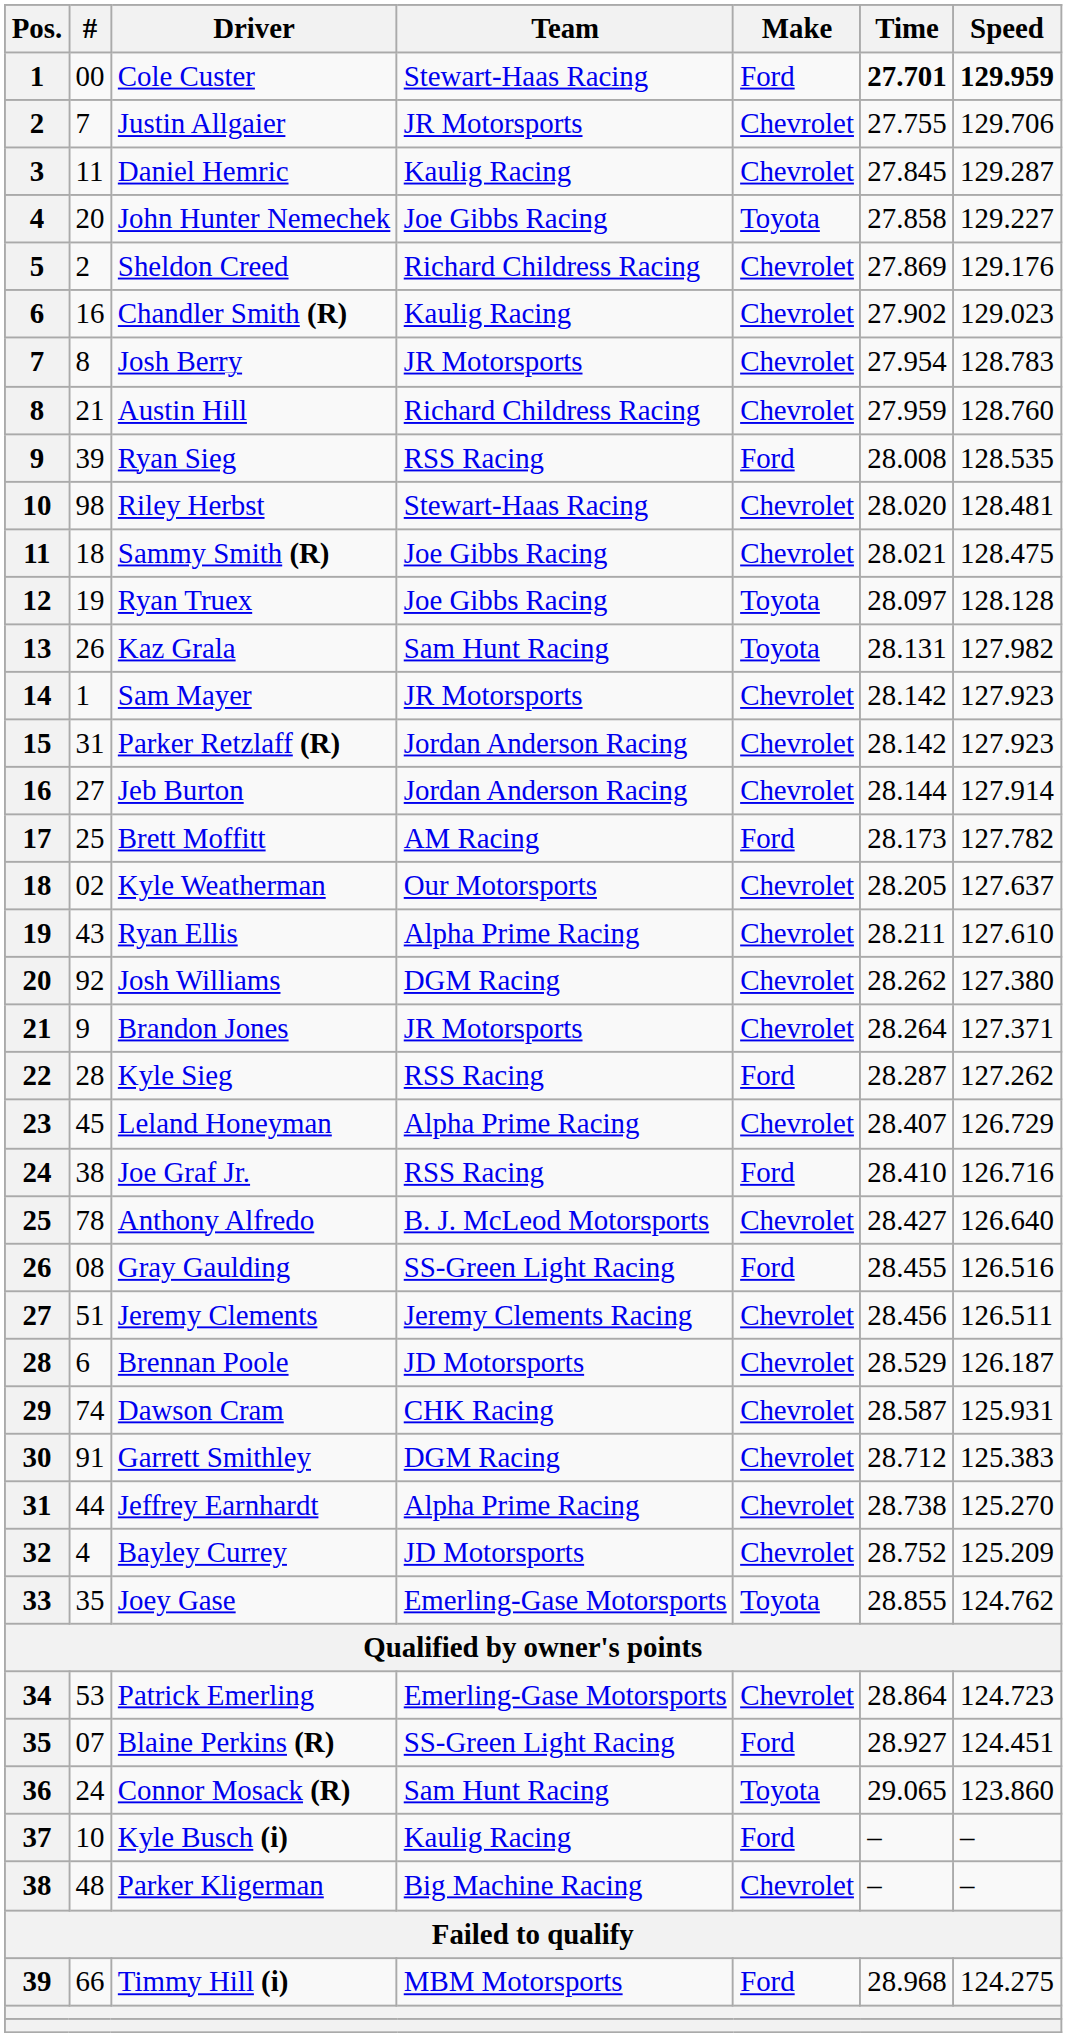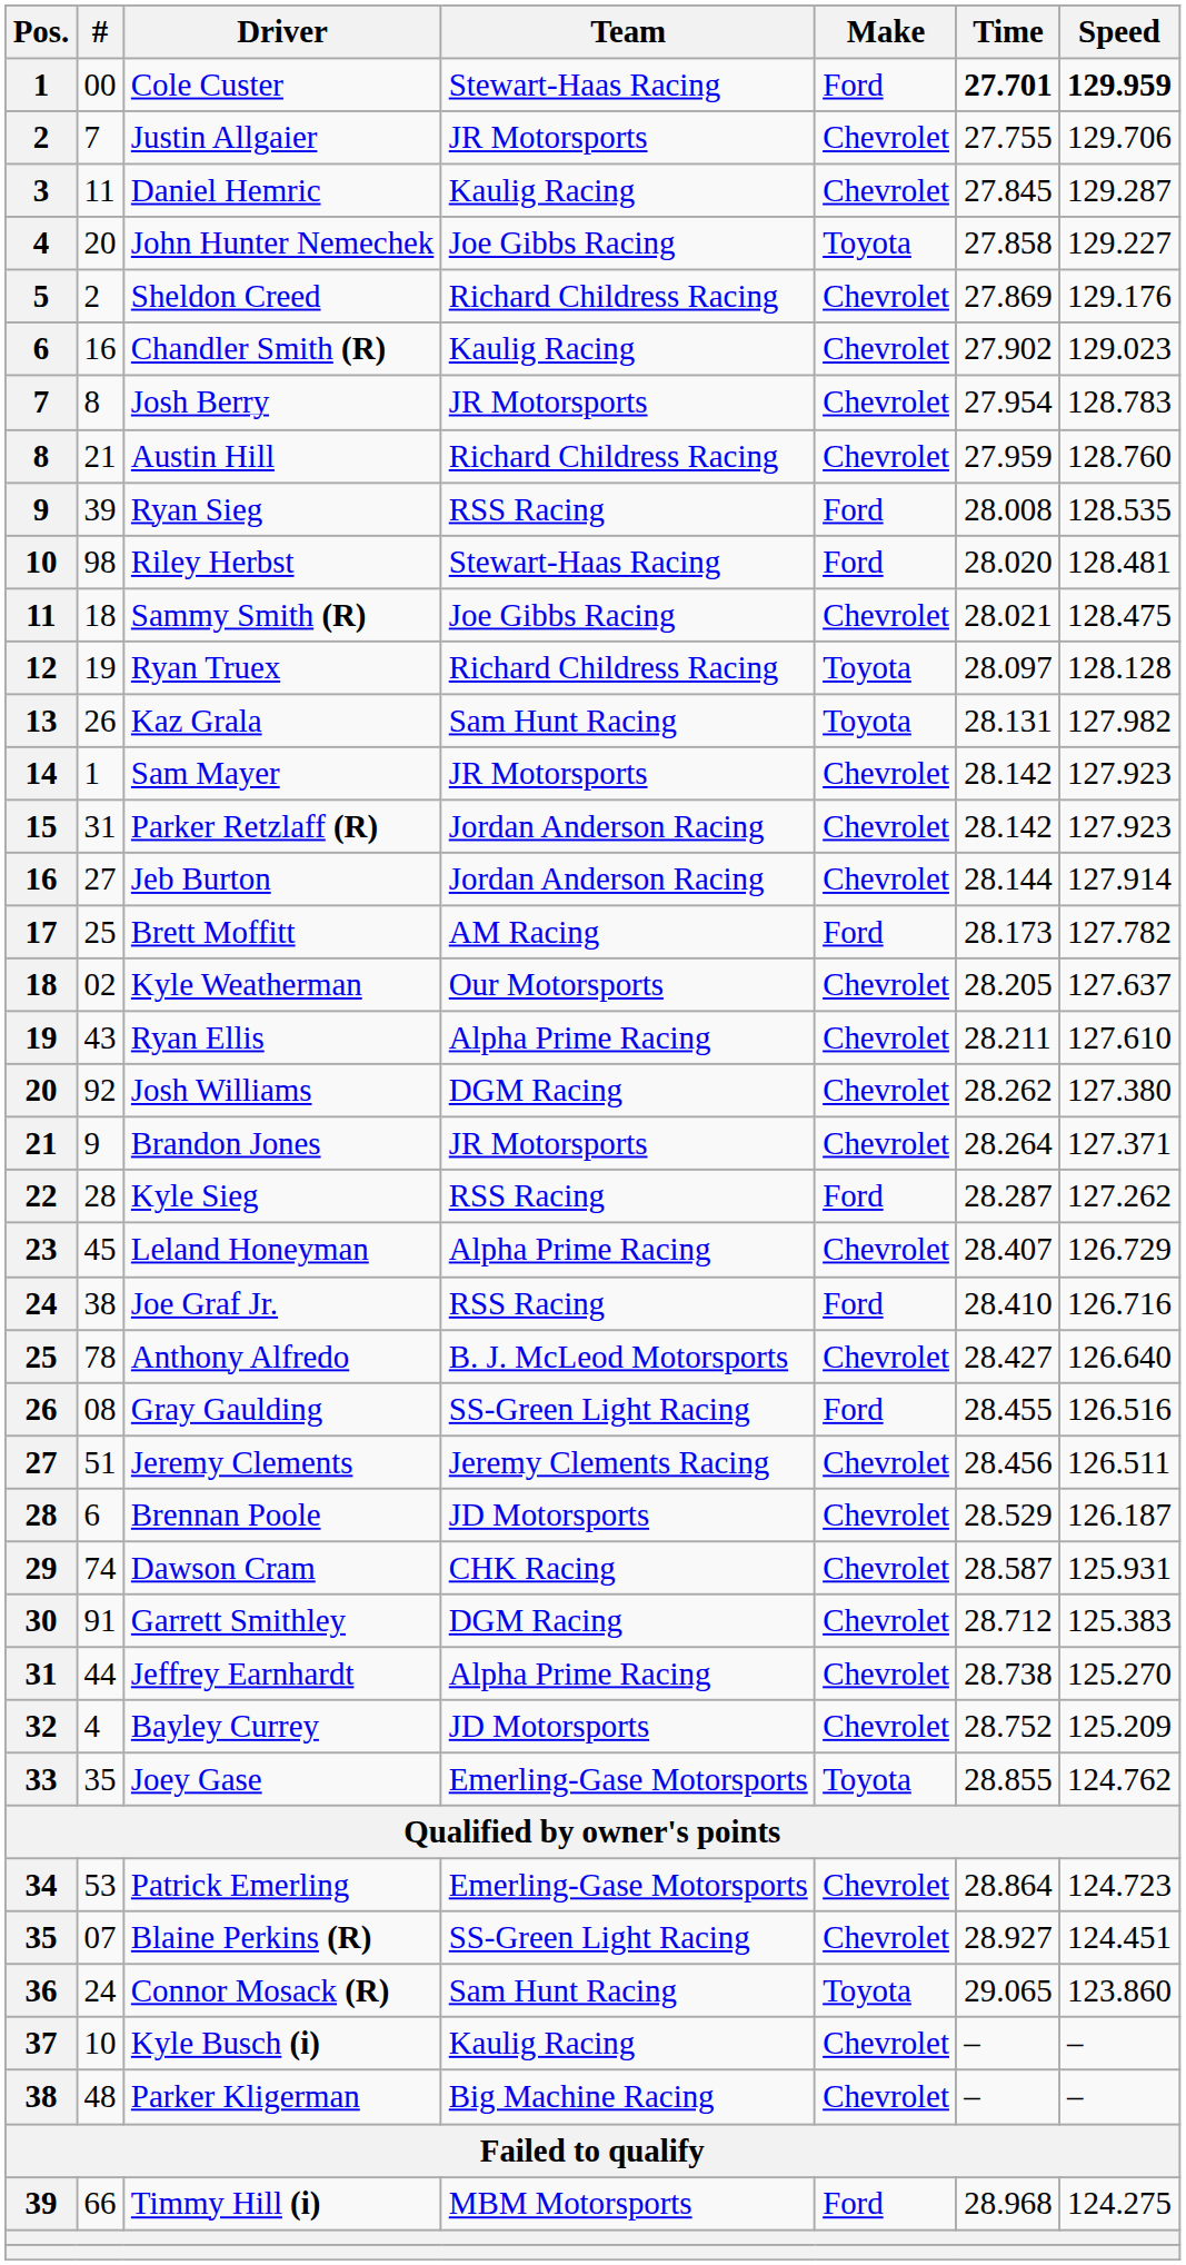 <table class="wikitable" style="font-size:95%">
 <tr>
 <th>Pos.</th>
 <th>#</th>
 <th>Driver</th>
 <th>Team</th>
 <th>Make</th>
 <th>Time</th>
 <th>Speed</th>
 </tr>
 <tr>
 <th>1</th>
 <td>00</td>
 <td><a href='#'>Cole Custer</a></td>
 <td><a href='#'>Stewart-Haas Racing</a></td>
 <td><a href='#'>Ford</a></td>
 <td><strong>27.701</strong></td>
 <td><strong>129.959</strong></td>
 </tr>
 <tr>
 <th>2</th>
 <td>7</td>
 <td><a href='#'>Justin Allgaier</a></td>
 <td><a href='#'>JR Motorsports</a></td>
 <td><a href='#'>Chevrolet</a></td>
 <td>27.755</td>
 <td>129.706</td>
 </tr>
 <tr>
 <th>3</th>
 <td>11</td>
 <td><a href='#'>Daniel Hemric</a></td>
 <td><a href='#'>Kaulig Racing</a></td>
 <td><a href='#'>Chevrolet</a></td>
 <td>27.845</td>
 <td>129.287</td>
 </tr>
 <tr>
 <th>4</th>
 <td>20</td>
 <td><a href='#'>John Hunter Nemechek</a></td>
 <td><a href='#'>Joe Gibbs Racing</a></td>
 <td><a href='#'>Toyota</a></td>
 <td>27.858</td>
 <td>129.227</td>
 </tr>
 <tr>
 <th>5</th>
 <td>2</td>
 <td><a href='#'>Sheldon Creed</a></td>
 <td><a href='#'>Richard Childress Racing</a></td>
 <td><a href='#'>Chevrolet</a></td>
 <td>27.869</td>
 <td>129.176</td>
 </tr>
 <tr>
 <th>6</th>
 <td>16</td>
 <td><a href='#'>Chandler Smith</a> <strong>(R)</strong></td>
 <td><a href='#'>Kaulig Racing</a></td>
 <td><a href='#'>Chevrolet</a></td>
 <td>27.902</td>
 <td>129.023</td>
 </tr>
 <tr>
 <th>7</th>
 <td>8</td>
 <td><a href='#'>Josh Berry</a></td>
 <td><a href='#'>JR Motorsports</a></td>
 <td><a href='#'>Chevrolet</a></td>
 <td>27.954</td>
 <td>128.783</td>
 </tr>
 <tr>
 <th>8</th>
 <td>21</td>
 <td><a href='#'>Austin Hill</a></td>
 <td><a href='#'>Richard Childress Racing</a></td>
 <td><a href='#'>Chevrolet</a></td>
 <td>27.959</td>
 <td>128.760</td>
 </tr>
 <tr>
 <th>9</th>
 <td>39</td>
 <td><a href='#'>Ryan Sieg</a></td>
 <td><a href='#'>RSS Racing</a></td>
 <td><a href='#'>Ford</a></td>
 <td>28.008</td>
 <td>128.535</td>
 </tr>
 <tr>
 <th>10</th>
 <td>98</td>
 <td><a href='#'>Riley Herbst</a></td>
 <td><a href='#'>Stewart-Haas Racing</a></td>
-<td><a href='#'>Chevrolet</a></td>
+<td><a href='#'>Ford</a></td>
 <td>28.020</td>
 <td>128.481</td>
 </tr>
 <tr>
 <th>11</th>
 <td>18</td>
 <td><a href='#'>Sammy Smith</a> <strong>(R)</strong></td>
 <td><a href='#'>Joe Gibbs Racing</a></td>
 <td><a href='#'>Chevrolet</a></td>
 <td>28.021</td>
 <td>128.475</td>
 </tr>
 <tr>
 <th>12</th>
 <td>19</td>
 <td><a href='#'>Ryan Truex</a></td>
-<td><a href='#'>Joe Gibbs Racing</a></td>
+<td><a href='#'>Richard Childress Racing</a></td>
 <td><a href='#'>Toyota</a></td>
 <td>28.097</td>
 <td>128.128</td>
 </tr>
 <tr>
 <th>13</th>
 <td>26</td>
 <td><a href='#'>Kaz Grala</a></td>
 <td><a href='#'>Sam Hunt Racing</a></td>
 <td><a href='#'>Toyota</a></td>
 <td>28.131</td>
 <td>127.982</td>
 </tr>
 <tr>
 <th>14</th>
 <td>1</td>
 <td><a href='#'>Sam Mayer</a></td>
 <td><a href='#'>JR Motorsports</a></td>
 <td><a href='#'>Chevrolet</a></td>
 <td>28.142</td>
 <td>127.923</td>
 </tr>
 <tr>
 <th>15</th>
 <td>31</td>
 <td><a href='#'>Parker Retzlaff</a> <strong>(R)</strong></td>
 <td><a href='#'>Jordan Anderson Racing</a></td>
 <td><a href='#'>Chevrolet</a></td>
 <td>28.142</td>
 <td>127.923</td>
 </tr>
 <tr>
 <th>16</th>
 <td>27</td>
 <td><a href='#'>Jeb Burton</a></td>
 <td><a href='#'>Jordan Anderson Racing</a></td>
 <td><a href='#'>Chevrolet</a></td>
 <td>28.144</td>
 <td>127.914</td>
 </tr>
 <tr>
 <th>17</th>
 <td>25</td>
 <td><a href='#'>Brett Moffitt</a></td>
 <td><a href='#'>AM Racing</a></td>
 <td><a href='#'>Ford</a></td>
 <td>28.173</td>
 <td>127.782</td>
 </tr>
 <tr>
 <th>18</th>
 <td>02</td>
 <td><a href='#'>Kyle Weatherman</a></td>
 <td><a href='#'>Our Motorsports</a></td>
 <td><a href='#'>Chevrolet</a></td>
 <td>28.205</td>
 <td>127.637</td>
 </tr>
 <tr>
 <th>19</th>
 <td>43</td>
 <td><a href='#'>Ryan Ellis</a></td>
 <td><a href='#'>Alpha Prime Racing</a></td>
 <td><a href='#'>Chevrolet</a></td>
 <td>28.211</td>
 <td>127.610</td>
 </tr>
 <tr>
 <th>20</th>
 <td>92</td>
 <td><a href='#'>Josh Williams</a></td>
 <td><a href='#'>DGM Racing</a></td>
 <td><a href='#'>Chevrolet</a></td>
 <td>28.262</td>
 <td>127.380</td>
 </tr>
 <tr>
 <th>21</th>
 <td>9</td>
 <td><a href='#'>Brandon Jones</a></td>
 <td><a href='#'>JR Motorsports</a></td>
 <td><a href='#'>Chevrolet</a></td>
 <td>28.264</td>
 <td>127.371</td>
 </tr>
 <tr>
 <th>22</th>
 <td>28</td>
 <td><a href='#'>Kyle Sieg</a></td>
 <td><a href='#'>RSS Racing</a></td>
 <td><a href='#'>Ford</a></td>
 <td>28.287</td>
 <td>127.262</td>
 </tr>
 <tr>
 <th>23</th>
 <td>45</td>
 <td><a href='#'>Leland Honeyman</a></td>
 <td><a href='#'>Alpha Prime Racing</a></td>
 <td><a href='#'>Chevrolet</a></td>
 <td>28.407</td>
 <td>126.729</td>
 </tr>
 <tr>
 <th>24</th>
 <td>38</td>
 <td><a href='#'>Joe Graf Jr.</a></td>
 <td><a href='#'>RSS Racing</a></td>
 <td><a href='#'>Ford</a></td>
 <td>28.410</td>
 <td>126.716</td>
 </tr>
 <tr>
 <th>25</th>
 <td>78</td>
 <td><a href='#'>Anthony Alfredo</a></td>
 <td><a href='#'>B. J. McLeod Motorsports</a></td>
 <td><a href='#'>Chevrolet</a></td>
 <td>28.427</td>
 <td>126.640</td>
 </tr>
 <tr>
 <th>26</th>
 <td>08</td>
 <td><a href='#'>Gray Gaulding</a></td>
 <td><a href='#'>SS-Green Light Racing</a></td>
 <td><a href='#'>Ford</a></td>
 <td>28.455</td>
 <td>126.516</td>
 </tr>
 <tr>
 <th>27</th>
 <td>51</td>
 <td><a href='#'>Jeremy Clements</a></td>
 <td><a href='#'>Jeremy Clements Racing</a></td>
 <td><a href='#'>Chevrolet</a></td>
 <td>28.456</td>
 <td>126.511</td>
 </tr>
 <tr>
 <th>28</th>
 <td>6</td>
 <td><a href='#'>Brennan Poole</a></td>
 <td><a href='#'>JD Motorsports</a></td>
 <td><a href='#'>Chevrolet</a></td>
 <td>28.529</td>
 <td>126.187</td>
 </tr>
 <tr>
 <th>29</th>
 <td>74</td>
 <td><a href='#'>Dawson Cram</a></td>
 <td><a href='#'>CHK Racing</a></td>
 <td><a href='#'>Chevrolet</a></td>
 <td>28.587</td>
 <td>125.931</td>
 </tr>
 <tr>
 <th>30</th>
 <td>91</td>
 <td><a href='#'>Garrett Smithley</a></td>
 <td><a href='#'>DGM Racing</a></td>
 <td><a href='#'>Chevrolet</a></td>
 <td>28.712</td>
 <td>125.383</td>
 </tr>
 <tr>
 <th>31</th>
 <td>44</td>
 <td><a href='#'>Jeffrey Earnhardt</a></td>
 <td><a href='#'>Alpha Prime Racing</a></td>
 <td><a href='#'>Chevrolet</a></td>
 <td>28.738</td>
 <td>125.270</td>
 </tr>
 <tr>
 <th>32</th>
 <td>4</td>
 <td><a href='#'>Bayley Currey</a></td>
 <td><a href='#'>JD Motorsports</a></td>
 <td><a href='#'>Chevrolet</a></td>
 <td>28.752</td>
 <td>125.209</td>
 </tr>
 <tr>
 <th>33</th>
 <td>35</td>
 <td><a href='#'>Joey Gase</a></td>
 <td><a href='#'>Emerling-Gase Motorsports</a></td>
 <td><a href='#'>Toyota</a></td>
 <td>28.855</td>
 <td>124.762</td>
 </tr>
 <tr>
 <th colspan="7">Qualified by owner's points</th>
 </tr>
 <tr>
 <th>34</th>
 <td>53</td>
 <td><a href='#'>Patrick Emerling</a></td>
 <td><a href='#'>Emerling-Gase Motorsports</a></td>
 <td><a href='#'>Chevrolet</a></td>
 <td>28.864</td>
 <td>124.723</td>
 </tr>
 <tr>
 <th>35</th>
 <td>07</td>
 <td><a href='#'>Blaine Perkins</a> <strong>(R)</strong></td>
 <td><a href='#'>SS-Green Light Racing</a></td>
-<td><a href='#'>Ford</a></td>
+<td><a href='#'>Chevrolet</a></td>
 <td>28.927</td>
 <td>124.451</td>
 </tr>
 <tr>
 <th>36</th>
 <td>24</td>
 <td><a href='#'>Connor Mosack</a> <strong>(R)</strong></td>
 <td><a href='#'>Sam Hunt Racing</a></td>
 <td><a href='#'>Toyota</a></td>
 <td>29.065</td>
 <td>123.860</td>
 </tr>
 <tr>
 <th>37</th>
 <td>10</td>
 <td><a href='#'>Kyle Busch</a> <strong>(i)</strong></td>
 <td><a href='#'>Kaulig Racing</a></td>
-<td><a href='#'>Ford</a></td>
+<td><a href='#'>Chevrolet</a></td>
 <td>–</td>
 <td>–</td>
 </tr>
 <tr>
 <th>38</th>
 <td>48</td>
 <td><a href='#'>Parker Kligerman</a></td>
 <td><a href='#'>Big Machine Racing</a></td>
 <td><a href='#'>Chevrolet</a></td>
 <td>–</td>
 <td>–</td>
 </tr>
 <tr>
 <th colspan="7">Failed to qualify</th>
 </tr>
 <tr>
 <th>39</th>
 <td>66</td>
 <td><a href='#'>Timmy Hill</a> <strong>(i)</strong></td>
 <td><a href='#'>MBM Motorsports</a></td>
 <td><a href='#'>Ford</a></td>
 <td>28.968</td>
 <td>124.275</td>
 </tr>
 <tr>
 <th colspan="7"></th>
 </tr>
 <tr>
 <th colspan="7"></th>
 </tr>
 </table>
